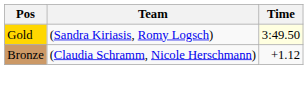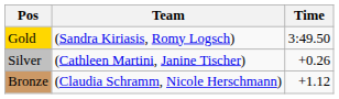 <table class="wikitable">
 <tr>
 <th>Pos</th>
 <th>Team</th>
 <th>Time</th>
 </tr>
 <tr>
 <td style="background:gold">Gold</td>
 <td> (<a href='#'>Sandra Kiriasis</a>, <a href='#'>Romy Logsch</a>)</td>
-<td style="background: lightyellow; text-align:right">3:49.50</td>
+<td style="text-align:right">3:49.50</td>
+</tr>
+<tr>
+<td style="background:silver">Silver</td>
+<td> (<a href='#'>Cathleen Martini</a>, <a href='#'>Janine Tischer</a>)</td>
+<td style="text-align:right">+0.26</td>
 </tr>
 <tr>
 <td style="background:#cc9966">Bronze</td>
 <td> (<a href='#'>Claudia Schramm</a>, <a href='#'>Nicole Herschmann</a>)</td>
 <td style="text-align:right">+1.12</td>
 </tr>
 </table>
